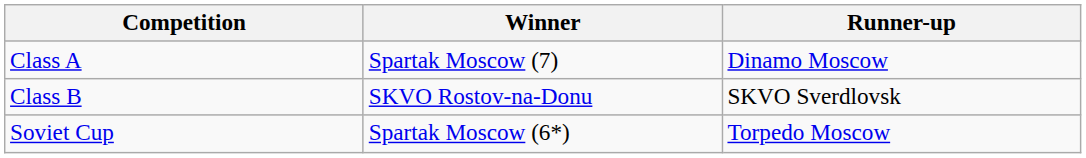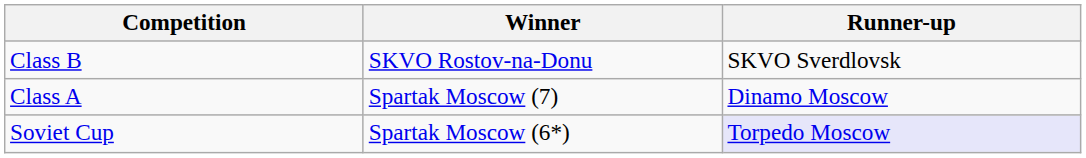 <table class="wikitable">
 <tr>
 <th style="width:15em">Competition</th>
 <th style="width:15em">Winner</th>
 <th style="width:15em">Runner-up</th>
 </tr>
 <tr>
+<td><a href='#'>Class B</a></td>
+<td><a href='#'>SKVO Rostov-na-Donu</a></td>
+<td>SKVO Sverdlovsk</td>
+</tr>
+<tr>
 <td><a href='#'>Class A</a></td>
 <td><a href='#'>Spartak Moscow</a> (7)</td>
 <td><a href='#'>Dinamo Moscow</a></td>
 </tr>
 <tr>
-<td><a href='#'>Class B</a></td>
-<td><a href='#'>SKVO Rostov-na-Donu</a></td>
-<td>SKVO Sverdlovsk</td>
-</tr>
-<tr>
 <td><a href='#'>Soviet Cup</a></td>
 <td><a href='#'>Spartak Moscow</a> (6*)</td>
-<td><a href='#'>Torpedo Moscow</a></td>
+<td style="background: lavender;"><a href='#'>Torpedo Moscow</a></td>
 </tr>
 </table>
